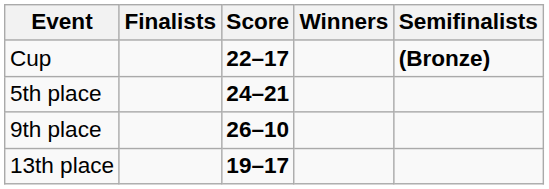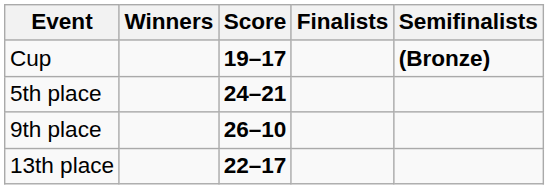 <table class="wikitable">
 <tr>
 <th>Event</th>
+<th>Winners</th>
+<th>Score</th>
 <th>Finalists</th>
-<th>Score</th>
-<th>Winners</th>
 <th>Semifinalists</th>
 </tr>
 <tr>
 <td>Cup</td>
+<td><strong></strong></td>
+<td><strong>19–17</strong></td>
 <td></td>
-<td><strong>22–17</strong></td>
-<td><strong></strong></td>
 <td><strong> (Bronze)<br></strong></td>
 </tr>
 <tr>
 <td>5th place</td>
+<td><strong></strong></td>
+<td><strong>24–21</strong></td>
 <td></td>
-<td><strong>24–21</strong></td>
-<td><strong></strong></td>
 <td><br></td>
 </tr>
 <tr>
 <td>9th place</td>
+<td><strong></strong></td>
+<td><strong>26–10</strong></td>
 <td></td>
-<td><strong>26–10</strong></td>
-<td><strong></strong></td>
 <td><br></td>
 </tr>
 <tr>
 <td>13th place</td>
+<td><strong></strong></td>
+<td><strong>22–17</strong></td>
 <td></td>
-<td><strong>19–17</strong></td>
-<td><strong></strong></td>
 <td><br></td>
 </tr>
 </table>
